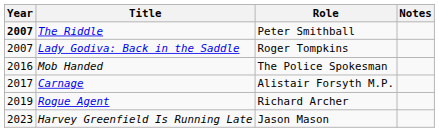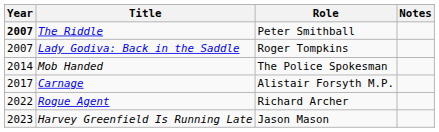 <table class="wikitable">
 <tr>
 <th>Year</th>
 <th>Title</th>
 <th>Role</th>
 <th>Notes</th>
 </tr>
 <tr>
 <td><strong>2007</strong></td>
 <td><em><a href='#'>The Riddle</a></em></td>
 <td>Peter Smithball</td>
 <td></td>
 </tr>
 <tr>
 <td>2007</td>
 <td><em><a href='#'>Lady Godiva: Back in the Saddle</a></em></td>
 <td>Roger Tompkins</td>
 <td></td>
 </tr>
 <tr>
-<td>2016</td>
+<td>2014</td>
 <td><em>Mob Handed</em></td>
 <td>The Police Spokesman</td>
 <td></td>
 </tr>
 <tr>
 <td>2017</td>
 <td><em><a href='#'>Carnage</a></em></td>
 <td>Alistair Forsyth M.P.</td>
 <td></td>
 </tr>
 <tr>
-<td>2019</td>
+<td>2022</td>
 <td><em><a href='#'>Rogue Agent</a></em></td>
 <td>Richard Archer</td>
 <td></td>
 </tr>
 <tr>
 <td>2023</td>
 <td><em>Harvey Greenfield Is Running Late</em></td>
 <td>Jason Mason</td>
 <td></td>
 </tr>
 </table>
